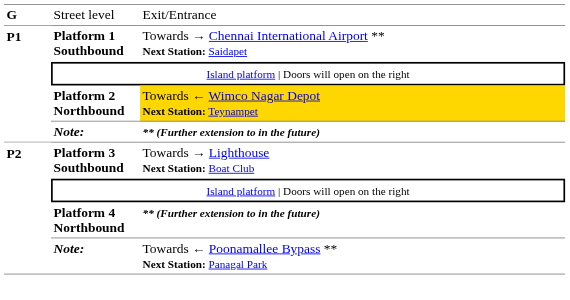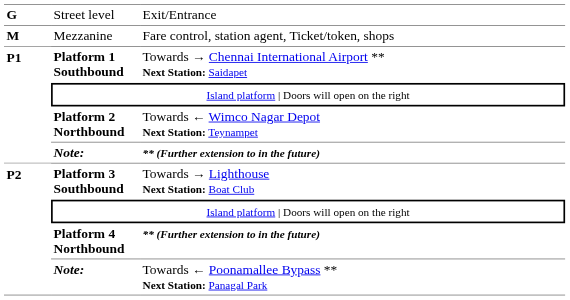 <table table border=0 cellspacing=0 cellpadding=3>
 <tr>
 <td style="border-top:solid 1px gray;border-bottom:solid 1px gray;" width=50 valign=top><strong>G</strong></td>
 <td style="border-top:solid 1px gray;border-bottom:solid 1px gray;" width=100 valign=top>Street level</td>
 <td style="border-top:solid 1px gray;border-bottom:solid 1px gray;" width=390 valign=top>Exit/Entrance</td>
+</tr>
+<tr>
+<td style="border-bottom:solid 1px gray;"><strong>M</strong></td>
+<td style="border-bottom:solid 1px gray;">Mezzanine</td>
+<td style="border-bottom:solid 1px gray;">Fare control, station agent, Ticket/token, shops</td>
 </tr>
 <tr>
 <td style="border-top:solid 1px white; border-bottom:solid 1px gray;" width=50 rowspan=4 valign=top><strong>P1</strong></td>
 <td style="border-bottom:solid 1px white;" width=100><span><strong>Platform 1</strong><br><strong>Southbound</strong></span></td>
 <td style="border-bottom:solid 1px white;" width=500>Towards → <a href='#'>Chennai International Airport</a> **<br><small><strong>Next Station:</strong> <a href='#'>Saidapet</a></small></td>
 </tr>
 <tr>
 <td style="border-top:solid 2px black;border-right:solid 2px black;border-left:solid 2px black;border-bottom:solid 2px black;text-align:center;" colspan=2><small><a href='#'>Island platform</a> | Doors will open on the right </small></td>
 </tr>
 <tr>
 <td style="border-bottom:solid 1px gray;" width=100><span><strong>Platform 2</strong><br><strong>Northbound</strong></span></td>
-<td style="background: gold; border-bottom:solid 1px gray;" width=500>Towards ← <a href='#'>Wimco Nagar Depot</a><br><small><strong>Next Station:</strong> <a href='#'>Teynampet</a></small></td>
+<td style="border-bottom:solid 1px gray;" width=500>Towards ← <a href='#'>Wimco Nagar Depot</a><br><small><strong>Next Station:</strong> <a href='#'>Teynampet</a></small></td>
 </tr>
 <tr>
 <td style="border-bottom:solid 1px gray;" width="85" valign="top"><span><strong><em>Note:</em></strong></span></td>
 <td style="border-bottom:solid 1px gray;" width="500" valign="top"><strong><em><small>** (Further extension to  in the future)</small></em></strong></td>
 </tr>
 <tr>
 <td style="border-top:solid 1px white; border-bottom:solid 1px gray;" width=50 rowspan=4 valign=top><strong>P2</strong></td>
 <td style="border-bottom:solid 1px white;" width=100><span><strong>Platform 3</strong><br><strong>Southbound</strong></span></td>
 <td style="border-bottom:solid 1px white;" width=500>Towards → <a href='#'>Lighthouse</a><br><small><strong>Next Station:</strong> <a href='#'>Boat Club</a></small></td>
 </tr>
 <tr>
 <td style="border-top:solid 2px black;border-right:solid 2px black;border-left:solid 2px black;border-bottom:solid 2px black;text-align:center;" colspan=2><small><a href='#'>Island platform</a> | Doors will open on the right </small></td>
 </tr>
 <tr>
 <td style="border-bottom:solid 1px gray;" width=100><span><strong>Platform 4</strong><br><strong>Northbound</strong></span></td>
 <td style="border-bottom:solid 1px gray;" width="500" valign="top"><strong><em><small>** (Further extension to  in the future)</small></em></strong></td>
 </tr>
 <tr>
 <td style="border-bottom:solid 1px gray;" width="85" valign="top"><span><strong><em>Note:</em></strong></span></td>
 <td style="border-bottom:solid 1px gray;" width=500>Towards ← <a href='#'>Poonamallee Bypass</a> **<br><small><strong>Next Station:</strong> <a href='#'>Panagal Park</a></small></td>
 </tr>
 <tr>
 </tr>
 </table>
